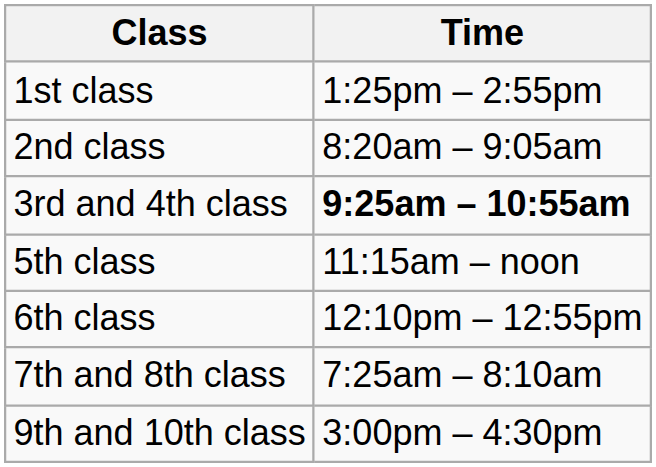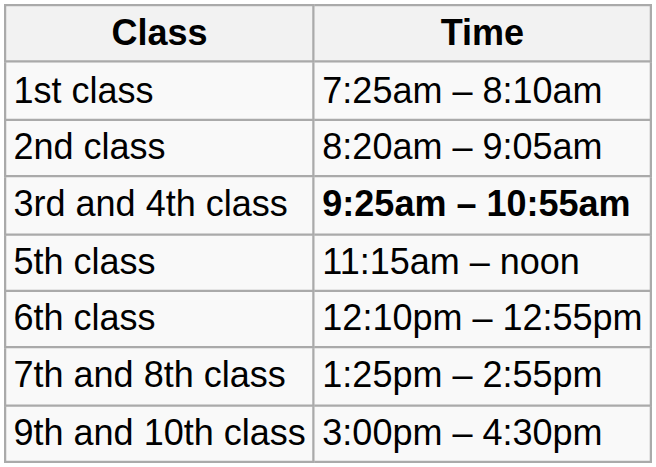 <table class="wikitable" style="float:right">
 <tr>
 <th>Class</th>
 <th>Time</th>
 </tr>
 <tr>
 <td>1st class</td>
-<td>1:25pm – 2:55pm</td>
+<td>7:25am – 8:10am</td>
 </tr>
 <tr>
 <td>2nd class</td>
 <td>8:20am – 9:05am</td>
 </tr>
 <tr>
 <td>3rd and 4th class</td>
 <td><strong>9:25am – 10:55am</strong></td>
 </tr>
 <tr>
 <td>5th class</td>
 <td>11:15am – noon</td>
 </tr>
 <tr>
 <td>6th class</td>
 <td>12:10pm – 12:55pm</td>
 </tr>
 <tr>
 <td>7th and 8th class</td>
-<td>7:25am – 8:10am</td>
+<td>1:25pm – 2:55pm</td>
 </tr>
 <tr>
 <td>9th and 10th class</td>
 <td>3:00pm – 4:30pm</td>
 </tr>
 </table>
